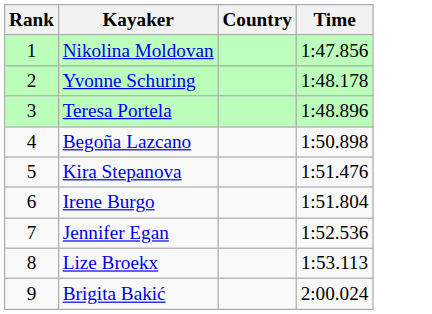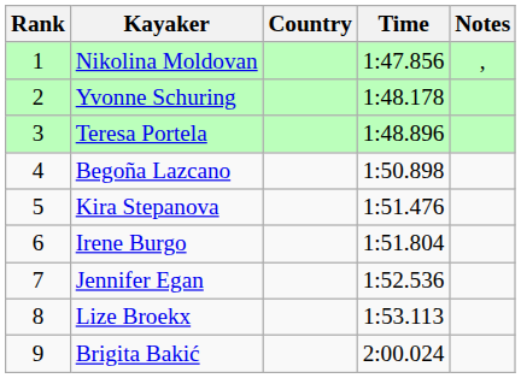 <table class="wikitable" style="text-align:center">
 <tr>
 <th>Rank</th>
 <th>Kayaker</th>
 <th>Country</th>
 <th>Time</th>
+<th>Notes</th>
 </tr>
 <tr bgcolor=bbffbb>
 <td>1</td>
 <td align="left"><a href='#'>Nikolina Moldovan</a></td>
 <td align="left"></td>
 <td>1:47.856</td>
+<td>, <strong></strong></td>
 </tr>
 <tr bgcolor=bbffbb>
 <td>2</td>
 <td align="left"><a href='#'>Yvonne Schuring</a></td>
 <td align="left"></td>
 <td>1:48.178</td>
+<td></td>
 </tr>
 <tr bgcolor=bbffbb>
 <td>3</td>
 <td align="left"><a href='#'>Teresa Portela</a></td>
 <td align="left"></td>
 <td>1:48.896</td>
+<td></td>
 </tr>
 <tr>
 <td>4</td>
 <td align="left"><a href='#'>Begoña Lazcano</a></td>
 <td align="left"></td>
 <td>1:50.898</td>
+<td></td>
 </tr>
 <tr>
 <td>5</td>
 <td align="left"><a href='#'>Kira Stepanova</a></td>
 <td align="left"></td>
 <td>1:51.476</td>
+<td></td>
 </tr>
 <tr>
 <td>6</td>
 <td align="left"><a href='#'>Irene Burgo</a></td>
 <td align="left"></td>
 <td>1:51.804</td>
+<td></td>
 </tr>
 <tr>
 <td>7</td>
 <td align="left"><a href='#'>Jennifer Egan</a></td>
 <td align="left"></td>
 <td>1:52.536</td>
+<td></td>
 </tr>
 <tr>
 <td>8</td>
 <td align="left"><a href='#'>Lize Broekx</a></td>
 <td align="left"></td>
 <td>1:53.113</td>
+<td></td>
 </tr>
 <tr>
 <td>9</td>
 <td align="left"><a href='#'>Brigita Bakić</a></td>
 <td align="left"></td>
 <td>2:00.024</td>
+<td></td>
 </tr>
 </table>
